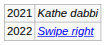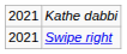 <table Class="wikitable sortable">
 <tr>
 <td>2021</td>
 <td><em>Kathe dabbi</em></td>
 </tr>
 <tr>
-<td>2022</td>
+<td>2021</td>
 <td><em><a href='#'>Swipe right</a></em></td>
 </tr>
 </table>
